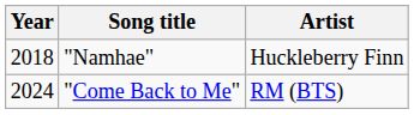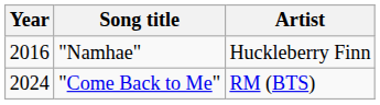 <table class="wikitable sortable">
 <tr>
 <th>Year</th>
 <th>Song title</th>
 <th>Artist</th>
 </tr>
 <tr>
-<td>2018</td>
+<td>2016</td>
 <td>"Namhae"</td>
 <td>Huckleberry Finn</td>
 </tr>
 <tr>
 <td>2024</td>
 <td>"<a href='#'>Come Back to Me</a>"</td>
 <td><a href='#'>RM</a> (<a href='#'>BTS</a>)</td>
 </tr>
 </table>
